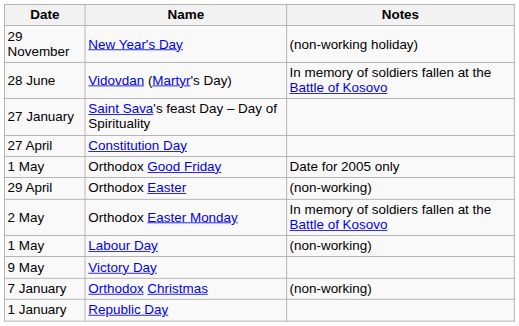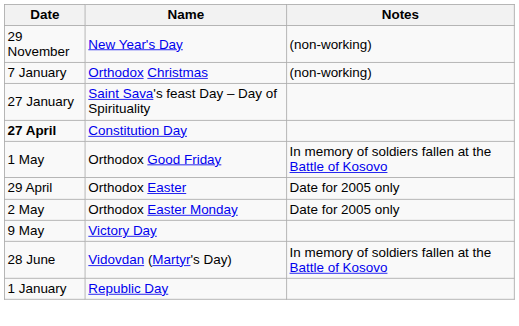 <table class="wikitable">
 <tr>
 <th>Date</th>
 <th>Name</th>
 <th>Notes</th>
 </tr>
 <tr>
 <td>29 November</td>
 <td><a href='#'>New Year's Day</a></td>
-<td>(non-working holiday)</td>
+<td>(non-working)</td>
+</tr>
+<tr>
+<td>7 January</td>
+<td><a href='#'>Orthodox</a> <a href='#'>Christmas</a></td>
+<td>(non-working)</td>
+</tr>
+<tr>
+<td>27 January</td>
+<td><a href='#'>Saint Sava</a>'s feast Day – Day of Spirituality</td>
+<td></td>
+</tr>
+<tr>
+<td><strong>27 April</strong></td>
+<td><a href='#'>Constitution Day</a></td>
+<td></td>
+</tr>
+<tr>
+<td>1 May</td>
+<td>Orthodox <a href='#'>Good Friday</a></td>
+<td>In memory of soldiers fallen at the <a href='#'>Battle of Kosovo</a></td>
+</tr>
+<tr>
+<td>29 April</td>
+<td>Orthodox <a href='#'>Easter</a></td>
+<td>Date for 2005 only</td>
+</tr>
+<tr>
+<td>2 May</td>
+<td>Orthodox <a href='#'>Easter Monday</a></td>
+<td>Date for 2005 only</td>
+</tr>
+<tr>
+<td>9 May</td>
+<td><a href='#'>Victory Day</a></td>
+<td></td>
 </tr>
 <tr>
 <td>28 June</td>
 <td><a href='#'>Vidovdan</a> (<a href='#'>Martyr</a>'s Day)</td>
 <td>In memory of soldiers fallen at the <a href='#'>Battle of Kosovo</a></td>
 </tr>
 <tr>
-<td>27 January</td>
-<td><a href='#'>Saint Sava</a>'s feast Day – Day of Spirituality</td>
-<td></td>
-</tr>
-<tr>
-<td>27 April</td>
-<td><a href='#'>Constitution Day</a></td>
-<td></td>
-</tr>
-<tr>
-<td>1 May</td>
-<td>Orthodox <a href='#'>Good Friday</a></td>
-<td>Date for 2005 only</td>
-</tr>
-<tr>
-<td>29 April</td>
-<td>Orthodox <a href='#'>Easter</a></td>
-<td>(non-working)</td>
-</tr>
-<tr>
-<td>2 May</td>
-<td>Orthodox <a href='#'>Easter Monday</a></td>
-<td>In memory of soldiers fallen at the <a href='#'>Battle of Kosovo</a></td>
-</tr>
-<tr>
-<td>1 May</td>
-<td><a href='#'>Labour Day</a></td>
-<td>(non-working)</td>
-</tr>
-<tr>
-<td>9 May</td>
-<td><a href='#'>Victory Day</a></td>
-<td></td>
-</tr>
-<tr>
-<td>7 January</td>
-<td><a href='#'>Orthodox</a> <a href='#'>Christmas</a></td>
-<td>(non-working)</td>
-</tr>
-<tr>
 <td>1 January</td>
 <td><a href='#'>Republic Day</a></td>
 </tr>
 </table>
